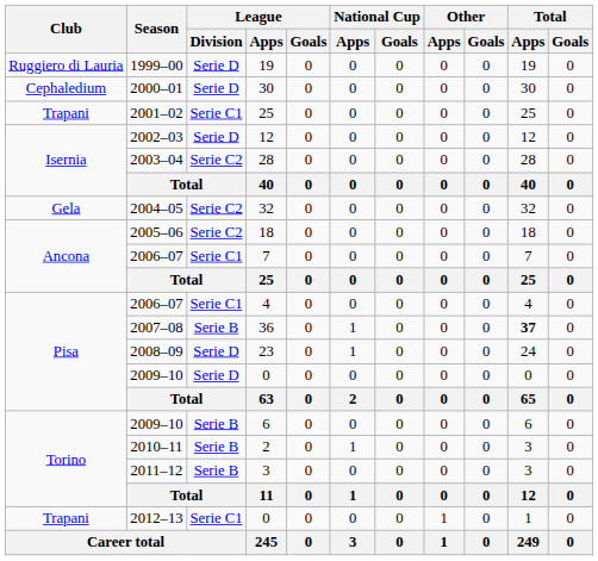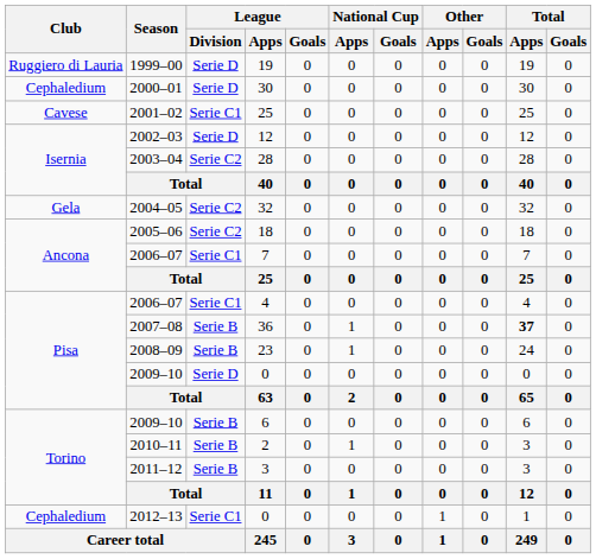 <table class="wikitable" style="text-align: center;">
 <tr>
 <th rowspan="2">Club</th>
 <th rowspan="2">Season</th>
 <th colspan="3">League</th>
 <th colspan="2">National Cup</th>
 <th colspan="2">Other</th>
 <th colspan="2">Total</th>
 </tr>
 <tr>
 <th>Division</th>
 <th>Apps</th>
 <th>Goals</th>
 <th>Apps</th>
 <th>Goals</th>
 <th>Apps</th>
 <th>Goals</th>
 <th>Apps</th>
 <th>Goals</th>
 </tr>
 <tr>
 <td rowspan="1" valign="center"><a href='#'>Ruggiero di Lauria</a></td>
 <td>1999–00</td>
 <td><a href='#'>Serie D</a></td>
 <td>19</td>
 <td>0</td>
 <td>0</td>
 <td>0</td>
 <td>0</td>
 <td>0</td>
 <td>19</td>
 <td>0</td>
 </tr>
 <tr>
 <td rowspan="1" valign="center"><a href='#'>Cephaledium</a></td>
 <td>2000–01</td>
 <td><a href='#'>Serie D</a></td>
 <td>30</td>
 <td>0</td>
 <td>0</td>
 <td>0</td>
 <td>0</td>
 <td>0</td>
 <td>30</td>
 <td>0</td>
 </tr>
 <tr>
-<td rowspan="1" valign="center"><a href='#'>Trapani</a></td>
+<td rowspan="1" valign="center"><a href='#'>Cavese</a></td>
 <td>2001–02</td>
 <td><a href='#'>Serie C1</a></td>
 <td>25</td>
 <td>0</td>
 <td>0</td>
 <td>0</td>
 <td>0</td>
 <td>0</td>
 <td>25</td>
 <td>0</td>
 </tr>
 <tr>
 <td rowspan="3" valign="center"><a href='#'>Isernia</a></td>
 <td>2002–03</td>
 <td><a href='#'>Serie D</a></td>
 <td>12</td>
 <td>0</td>
 <td>0</td>
 <td>0</td>
 <td>0</td>
 <td>0</td>
 <td>12</td>
 <td>0</td>
 </tr>
 <tr>
 <td>2003–04</td>
 <td><a href='#'>Serie C2</a></td>
 <td>28</td>
 <td>0</td>
 <td>0</td>
 <td>0</td>
 <td>0</td>
 <td>0</td>
 <td>28</td>
 <td>0</td>
 </tr>
 <tr>
 <th colspan="2">Total</th>
 <th>40</th>
 <th>0</th>
 <th>0</th>
 <th>0</th>
 <th>0</th>
 <th>0</th>
 <th>40</th>
 <th>0</th>
 </tr>
 <tr>
 <td rowspan="1" valign="center"><a href='#'>Gela</a></td>
 <td>2004–05</td>
 <td><a href='#'>Serie C2</a></td>
 <td>32</td>
 <td>0</td>
 <td>0</td>
 <td>0</td>
 <td>0</td>
 <td>0</td>
 <td>32</td>
 <td>0</td>
 </tr>
 <tr>
 <td rowspan="3" valign="center"><a href='#'>Ancona</a></td>
 <td>2005–06</td>
 <td><a href='#'>Serie C2</a></td>
 <td>18</td>
 <td>0</td>
 <td>0</td>
 <td>0</td>
 <td>0</td>
 <td>0</td>
 <td>18</td>
 <td>0</td>
 </tr>
 <tr>
 <td>2006–07</td>
 <td><a href='#'>Serie C1</a></td>
 <td>7</td>
 <td>0</td>
 <td>0</td>
 <td>0</td>
 <td>0</td>
 <td>0</td>
 <td>7</td>
 <td>0</td>
 </tr>
 <tr>
 <th colspan="2">Total</th>
 <th>25</th>
 <th>0</th>
 <th>0</th>
 <th>0</th>
 <th>0</th>
 <th>0</th>
 <th>25</th>
 <th>0</th>
 </tr>
 <tr>
 <td rowspan="5" valign="center"><a href='#'>Pisa</a></td>
 <td>2006–07</td>
 <td><a href='#'>Serie C1</a></td>
 <td>4</td>
 <td>0</td>
 <td>0</td>
 <td>0</td>
 <td>0</td>
 <td>0</td>
 <td>4</td>
 <td>0</td>
 </tr>
 <tr>
 <td>2007–08</td>
 <td><a href='#'>Serie B</a></td>
 <td>36</td>
 <td>0</td>
 <td>1</td>
 <td>0</td>
 <td>0</td>
 <td>0</td>
 <td><strong>37</strong></td>
 <td>0</td>
 </tr>
 <tr>
 <td>2008–09</td>
-<td><a href='#'>Serie D</a></td>
+<td><a href='#'>Serie B</a></td>
 <td>23</td>
 <td>0</td>
 <td>1</td>
 <td>0</td>
 <td>0</td>
 <td>0</td>
 <td>24</td>
 <td>0</td>
 </tr>
 <tr>
 <td>2009–10</td>
 <td><a href='#'>Serie D</a></td>
 <td>0</td>
 <td>0</td>
 <td>0</td>
 <td>0</td>
 <td>0</td>
 <td>0</td>
 <td>0</td>
 <td>0</td>
 </tr>
 <tr>
 <th colspan="2">Total</th>
 <th>63</th>
 <th>0</th>
 <th>2</th>
 <th>0</th>
 <th>0</th>
 <th>0</th>
 <th>65</th>
 <th>0</th>
 </tr>
 <tr>
 <td rowspan="4" valign="center"><a href='#'>Torino</a></td>
 <td>2009–10</td>
 <td><a href='#'>Serie B</a></td>
 <td>6</td>
 <td>0</td>
 <td>0</td>
 <td>0</td>
 <td>0</td>
 <td>0</td>
 <td>6</td>
 <td>0</td>
 </tr>
 <tr>
 <td>2010–11</td>
 <td><a href='#'>Serie B</a></td>
 <td>2</td>
 <td>0</td>
 <td>1</td>
 <td>0</td>
 <td>0</td>
 <td>0</td>
 <td>3</td>
 <td>0</td>
 </tr>
 <tr>
 <td>2011–12</td>
 <td><a href='#'>Serie B</a></td>
 <td>3</td>
 <td>0</td>
 <td>0</td>
 <td>0</td>
 <td>0</td>
 <td>0</td>
 <td>3</td>
 <td>0</td>
 </tr>
 <tr>
 <th colspan="2">Total</th>
 <th>11</th>
 <th>0</th>
 <th>1</th>
 <th>0</th>
 <th>0</th>
 <th>0</th>
 <th>12</th>
 <th>0</th>
 </tr>
 <tr>
-<td rowspan="1" valign="center"><a href='#'>Trapani</a></td>
+<td rowspan="1" valign="center"><a href='#'>Cephaledium</a></td>
 <td>2012–13</td>
 <td><a href='#'>Serie C1</a></td>
 <td>0</td>
 <td>0</td>
 <td>0</td>
 <td>0</td>
 <td>1</td>
 <td>0</td>
 <td>1</td>
 <td>0</td>
 </tr>
 <tr>
 <th colspan="3">Career total</th>
 <th>245</th>
 <th>0</th>
 <th>3</th>
 <th>0</th>
 <th>1</th>
 <th>0</th>
 <th>249</th>
 <th>0</th>
 </tr>
 </table>
